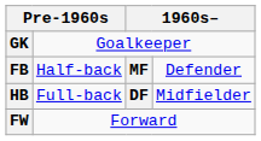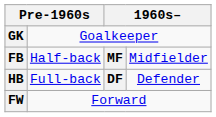 <table class="wikitable plainrowheaders" style="text-align:center;margin-left:1em;float:right">
 <tr>
 <th colspan="2" scope="col">Pre-1960s</th>
 <th colspan="2" scope="col">1960s–</th>
 </tr>
 <tr>
 <th>GK</th>
 <td colspan="3"><a href='#'>Goalkeeper</a></td>
 </tr>
 <tr>
 <th>FB</th>
 <td><a href='#'>Half-back</a></td>
 <th>MF</th>
-<td><a href='#'>Defender</a></td>
+<td><a href='#'>Midfielder</a></td>
 </tr>
 <tr>
 <th>HB</th>
 <td><a href='#'>Full-back</a></td>
 <th>DF</th>
-<td><a href='#'>Midfielder</a></td>
+<td><a href='#'>Defender</a></td>
 </tr>
 <tr>
 <th>FW</th>
 <td colspan="3"><a href='#'>Forward</a></td>
 </tr>
 </table>
